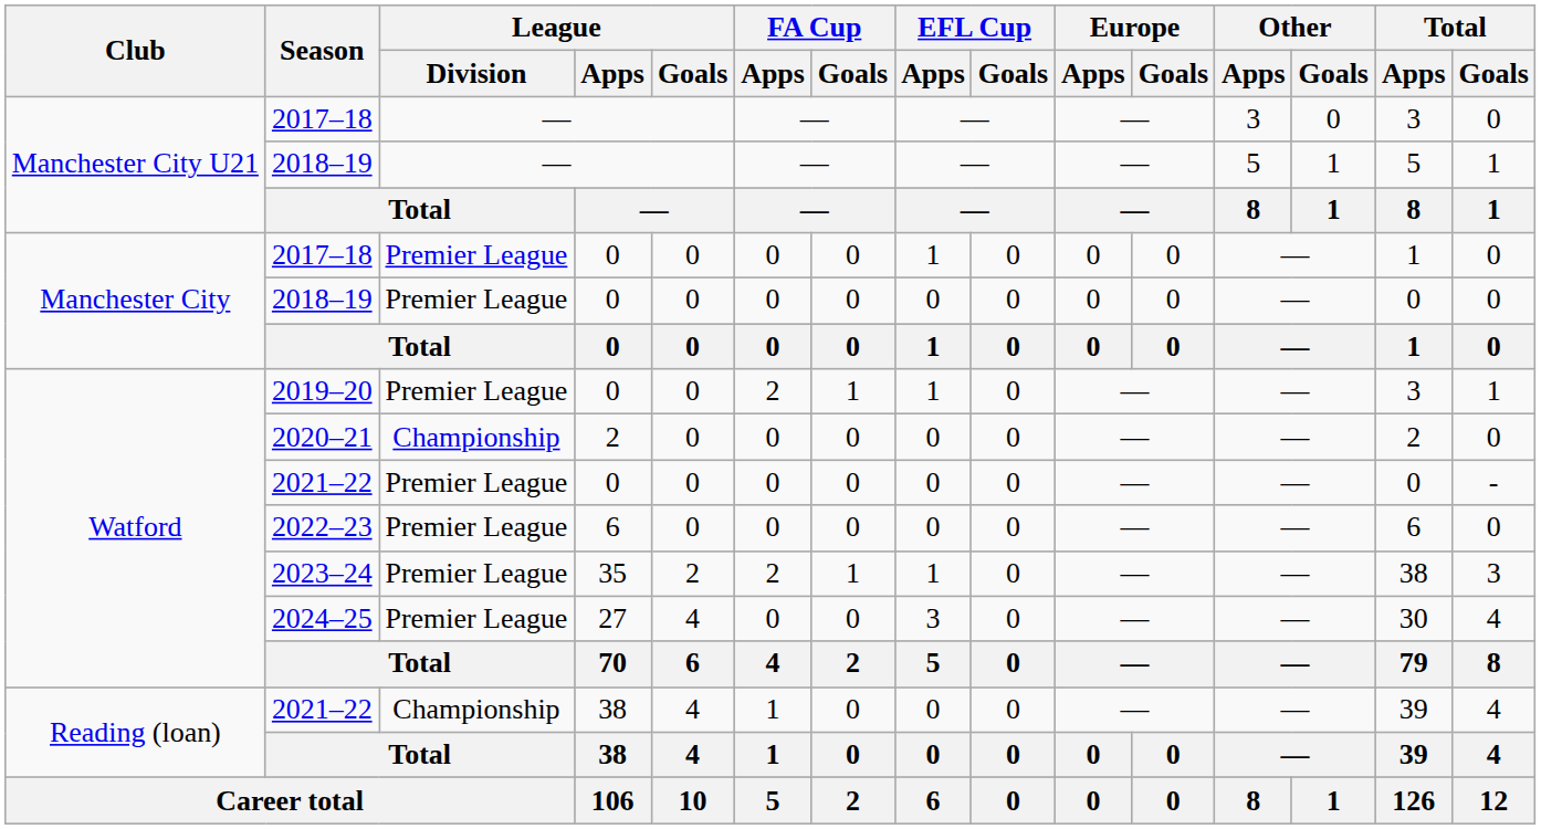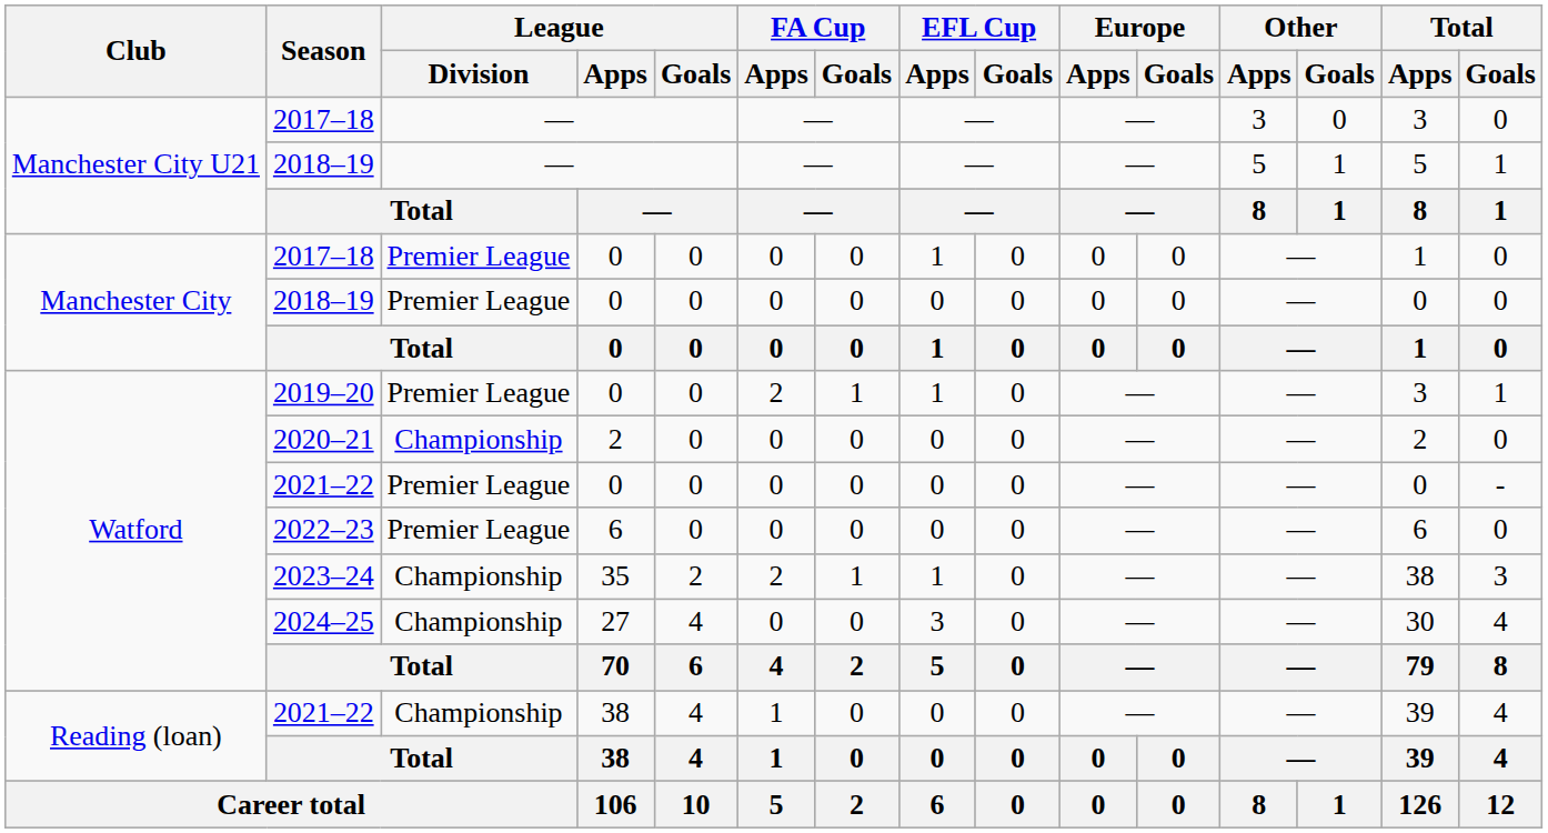 <table class=wikitable style=text-align:center>
 <tr>
 <th rowspan="2">Club</th>
 <th rowspan="2">Season</th>
 <th colspan="3">League</th>
 <th colspan="2"><a href='#'>FA Cup</a></th>
 <th colspan="2"><a href='#'>EFL Cup</a></th>
 <th colspan="2">Europe</th>
 <th colspan="2">Other</th>
 <th colspan="2">Total</th>
 </tr>
 <tr>
 <th>Division</th>
 <th>Apps</th>
 <th>Goals</th>
 <th>Apps</th>
 <th>Goals</th>
 <th>Apps</th>
 <th>Goals</th>
 <th>Apps</th>
 <th>Goals</th>
 <th>Apps</th>
 <th>Goals</th>
 <th>Apps</th>
 <th>Goals</th>
 </tr>
 <tr>
 <td rowspan="3"><a href='#'>Manchester City U21</a></td>
 <td><a href='#'>2017–18</a></td>
 <td colspan="3">—</td>
 <td colspan="2">—</td>
 <td colspan="2">—</td>
 <td colspan="2">—</td>
 <td>3</td>
 <td>0</td>
 <td>3</td>
 <td>0</td>
 </tr>
 <tr>
 <td><a href='#'>2018–19</a></td>
 <td colspan="3">—</td>
 <td colspan="2">—</td>
 <td colspan="2">—</td>
 <td colspan="2">—</td>
 <td>5</td>
 <td>1</td>
 <td>5</td>
 <td>1</td>
 </tr>
 <tr>
 <th colspan="2">Total</th>
 <th colspan="2">—</th>
 <th colspan="2">—</th>
 <th colspan="2">—</th>
 <th colspan="2">—</th>
 <th>8</th>
 <th>1</th>
 <th>8</th>
 <th>1</th>
 </tr>
 <tr>
 <td rowspan="3"><a href='#'>Manchester City</a></td>
 <td><a href='#'>2017–18</a></td>
 <td><a href='#'>Premier League</a></td>
 <td>0</td>
 <td>0</td>
 <td>0</td>
 <td>0</td>
 <td>1</td>
 <td>0</td>
 <td>0</td>
 <td>0</td>
 <td colspan="2">—</td>
 <td>1</td>
 <td>0</td>
 </tr>
 <tr>
 <td><a href='#'>2018–19</a></td>
 <td>Premier League</td>
 <td>0</td>
 <td>0</td>
 <td>0</td>
 <td>0</td>
 <td>0</td>
 <td>0</td>
 <td>0</td>
 <td>0</td>
 <td colspan="2">—</td>
 <td>0</td>
 <td>0</td>
 </tr>
 <tr>
 <th colspan="2">Total</th>
 <th>0</th>
 <th>0</th>
 <th>0</th>
 <th>0</th>
 <th>1</th>
 <th>0</th>
 <th>0</th>
 <th>0</th>
 <th colspan="2">—</th>
 <th>1</th>
 <th>0</th>
 </tr>
 <tr>
 <td rowspan="7"><a href='#'>Watford</a></td>
 <td><a href='#'>2019–20</a></td>
 <td>Premier League</td>
 <td>0</td>
 <td>0</td>
 <td>2</td>
 <td>1</td>
 <td>1</td>
 <td>0</td>
 <td colspan="2">—</td>
 <td colspan="2">—</td>
 <td>3</td>
 <td>1</td>
 </tr>
 <tr>
 <td><a href='#'>2020–21</a></td>
 <td><a href='#'>Championship</a></td>
 <td>2</td>
 <td>0</td>
 <td>0</td>
 <td>0</td>
 <td>0</td>
 <td>0</td>
 <td colspan="2">—</td>
 <td colspan="2">—</td>
 <td>2</td>
 <td>0</td>
 </tr>
 <tr>
 <td><a href='#'>2021–22</a></td>
 <td>Premier League</td>
 <td>0</td>
 <td>0</td>
 <td>0</td>
 <td>0</td>
 <td>0</td>
 <td>0</td>
 <td colspan="2">—</td>
 <td colspan="2">—</td>
 <td>0</td>
 <td 0>-</td>
 </tr>
 <tr>
 <td><a href='#'>2022–23</a></td>
 <td>Premier League</td>
 <td>6</td>
 <td>0</td>
 <td>0</td>
 <td>0</td>
 <td>0</td>
 <td>0</td>
 <td colspan="2">—</td>
 <td colspan="2">—</td>
 <td>6</td>
 <td>0</td>
 </tr>
 <tr>
 <td><a href='#'>2023–24</a></td>
-<td>Premier League</td>
+<td>Championship</td>
 <td>35</td>
 <td>2</td>
 <td>2</td>
 <td>1</td>
 <td>1</td>
 <td>0</td>
 <td colspan="2">—</td>
 <td colspan="2">—</td>
 <td>38</td>
 <td>3</td>
 </tr>
 <tr>
 <td><a href='#'>2024–25</a></td>
-<td>Premier League</td>
+<td>Championship</td>
 <td>27</td>
 <td>4</td>
 <td>0</td>
 <td>0</td>
 <td>3</td>
 <td>0</td>
 <td colspan="2">—</td>
 <td colspan="2">—</td>
 <td>30</td>
 <td>4</td>
 </tr>
 <tr>
 <th colspan="2">Total</th>
 <th>70</th>
 <th>6</th>
 <th>4</th>
 <th>2</th>
 <th>5</th>
 <th>0</th>
 <th colspan="2">—</th>
 <th colspan="2">—</th>
 <th>79</th>
 <th>8</th>
 </tr>
 <tr>
 <td rowspan="2"><a href='#'>Reading</a> (loan)</td>
 <td><a href='#'>2021–22</a></td>
 <td>Championship</td>
 <td>38</td>
 <td>4</td>
 <td>1</td>
 <td>0</td>
 <td>0</td>
 <td>0</td>
 <td colspan="2">—</td>
 <td colspan="2">—</td>
 <td>39</td>
 <td>4</td>
 </tr>
 <tr>
 <th colspan="2">Total</th>
 <th>38</th>
 <th>4</th>
 <th>1</th>
 <th>0</th>
 <th>0</th>
 <th>0</th>
 <th>0</th>
 <th>0</th>
 <th colspan="2">—</th>
 <th>39</th>
 <th>4</th>
 </tr>
 <tr>
 <th colspan="3">Career total</th>
 <th>106</th>
 <th>10</th>
 <th>5</th>
 <th>2</th>
 <th>6</th>
 <th>0</th>
 <th>0</th>
 <th>0</th>
 <th>8</th>
 <th>1</th>
 <th>126</th>
 <th>12</th>
 </tr>
 </table>
